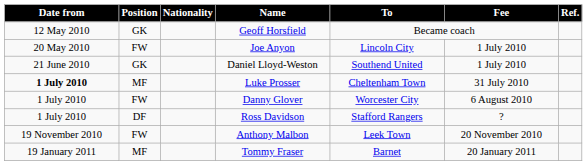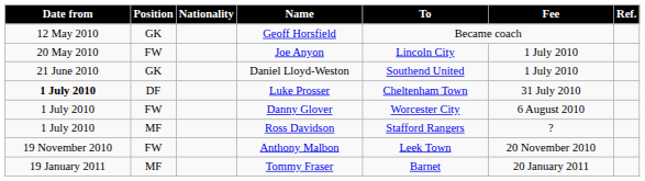 <table class="wikitable" style="text-align:center; font-size:90%; ">
 <tr>
 <th style="background:#000000; color:#FFFFFF; width:150px;">Date from</th>
 <th style="background:#000000; color:#FFFFFF; width:50px;">Position</th>
 <th style="background:#000000; color:#FFFFFF; width:50px;">Nationality</th>
 <th style="background:#000000; color:#FFFFFF; width:150px;">Name</th>
 <th style="background:#000000; color:#FFFFFF; width:150px;">To</th>
 <th style="background:#000000; color:#FFFFFF; width:150px;">Fee</th>
 <th style="background:#000000; color:#FFFFFF; width:25px;">Ref.</th>
 </tr>
 <tr>
 <td>12 May 2010</td>
 <td align="center">GK</td>
 <td></td>
 <td><a href='#'>Geoff Horsfield</a></td>
 <td colspan="2">Became coach</td>
 <td align="center"></td>
 </tr>
 <tr>
 <td>20 May 2010</td>
 <td align="center">FW</td>
 <td></td>
 <td><a href='#'>Joe Anyon</a></td>
 <td><a href='#'>Lincoln City</a></td>
 <td>1 July 2010</td>
 <td align="center"></td>
 </tr>
 <tr>
 <td>21 June 2010</td>
 <td align="center">GK</td>
 <td></td>
 <td>Daniel Lloyd-Weston</td>
 <td><a href='#'>Southend United</a></td>
 <td>1 July 2010</td>
 <td align="center"></td>
 </tr>
 <tr>
 <td><strong>1 July 2010</strong></td>
-<td align="center">MF</td>
+<td align="center">DF</td>
 <td></td>
 <td><a href='#'>Luke Prosser</a></td>
 <td><a href='#'>Cheltenham Town</a></td>
 <td>31 July 2010</td>
 <td align="center"></td>
 </tr>
 <tr>
 <td>1 July 2010</td>
 <td align="center">FW</td>
 <td></td>
 <td><a href='#'>Danny Glover</a></td>
 <td><a href='#'>Worcester City</a></td>
 <td>6 August 2010</td>
 <td align="center"></td>
 </tr>
 <tr>
 <td>1 July 2010</td>
-<td align="center">DF</td>
+<td align="center">MF</td>
 <td></td>
 <td><a href='#'>Ross Davidson</a></td>
 <td><a href='#'>Stafford Rangers</a></td>
 <td>?</td>
 <td align="center"></td>
 </tr>
 <tr>
 <td>19 November 2010</td>
 <td align="center">FW</td>
 <td></td>
 <td><a href='#'>Anthony Malbon</a></td>
 <td><a href='#'>Leek Town</a></td>
 <td>20 November 2010</td>
 <td align="center"></td>
 </tr>
 <tr>
 <td>19 January 2011</td>
 <td align="center">MF</td>
 <td></td>
 <td><a href='#'>Tommy Fraser</a></td>
 <td><a href='#'>Barnet</a></td>
 <td>20 January 2011</td>
 <td align="center"></td>
 </tr>
 </table>
